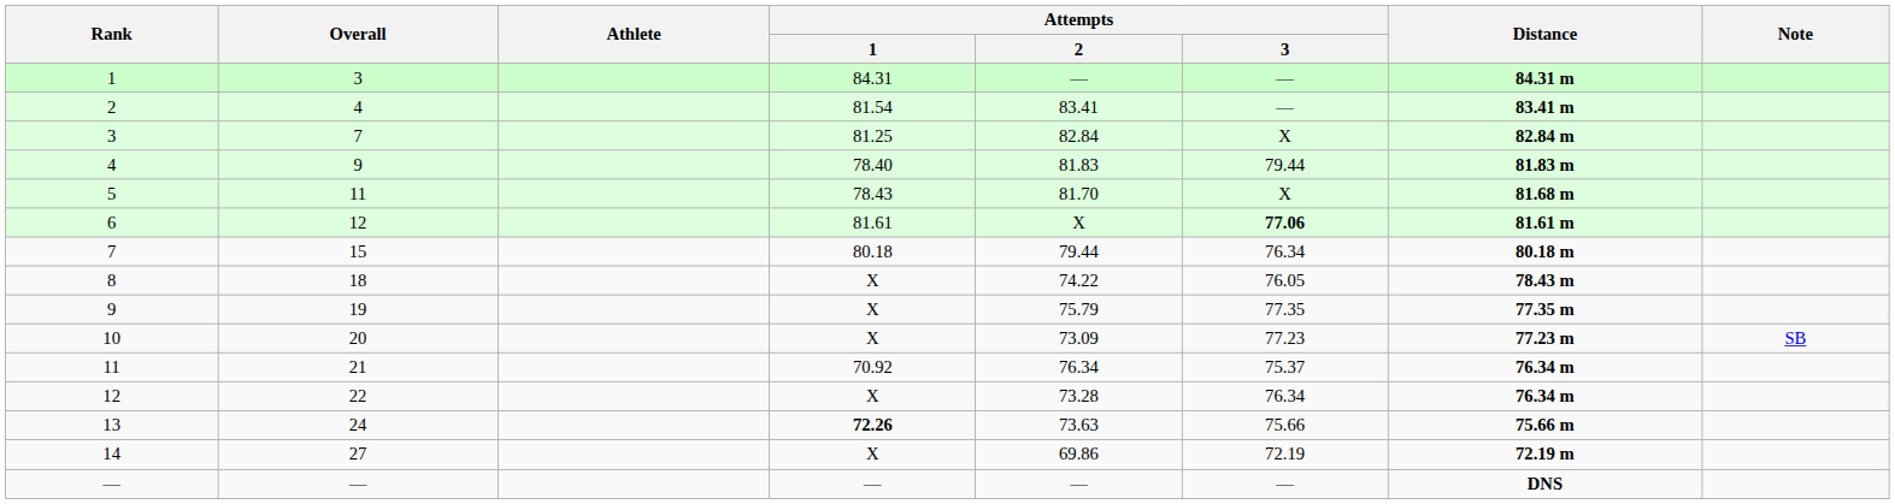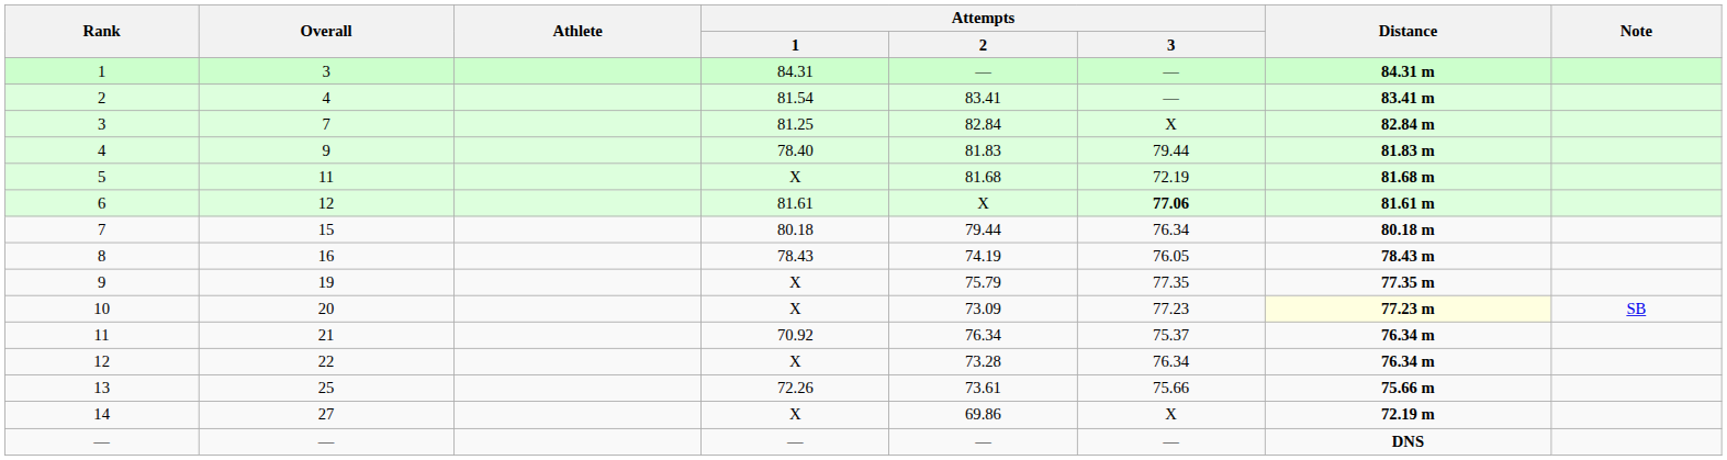 <table class="wikitable" style=" text-align:center; font-size:110%;" width="95%">
 <tr>
 <th rowspan="2">Rank</th>
 <th rowspan="2">Overall</th>
 <th rowspan="2">Athlete</th>
 <th colspan="3">Attempts</th>
 <th rowspan="2">Distance</th>
 <th rowspan="2">Note</th>
 </tr>
 <tr>
 <th>1</th>
 <th>2</th>
 <th>3</th>
 </tr>
 <tr style="background:#ccffcc;">
 <td>1</td>
 <td>3</td>
 <td align=left></td>
 <td>84.31</td>
 <td>—</td>
 <td>—</td>
 <td><strong>84.31 m</strong></td>
 <td></td>
 </tr>
 <tr style="background:#ddffdd;">
 <td>2</td>
 <td>4</td>
 <td align=left></td>
 <td>81.54</td>
 <td>83.41</td>
 <td>—</td>
 <td><strong>83.41 m</strong></td>
 <td></td>
 </tr>
 <tr style="background:#ddffdd;">
 <td>3</td>
 <td>7</td>
 <td align=left></td>
 <td>81.25</td>
 <td>82.84</td>
 <td>X</td>
 <td><strong>82.84 m</strong></td>
 <td></td>
 </tr>
 <tr style="background:#ddffdd;">
 <td>4</td>
 <td>9</td>
 <td align=left></td>
 <td>78.40</td>
 <td>81.83</td>
 <td>79.44</td>
 <td><strong>81.83 m</strong></td>
 <td></td>
 </tr>
 <tr style="background:#ddffdd;">
 <td>5</td>
 <td>11</td>
 <td align=left></td>
-<td>78.43</td>
-<td>81.70</td>
 <td>X</td>
+<td>81.68</td>
+<td>72.19</td>
 <td><strong>81.68 m </strong></td>
 <td></td>
 </tr>
 <tr style="background:#ddffdd;">
 <td>6</td>
 <td>12</td>
 <td align=left></td>
 <td>81.61</td>
 <td>X</td>
 <td><strong>77.06</strong></td>
 <td><strong>81.61 m</strong></td>
 <td></td>
 </tr>
 <tr>
 <td>7</td>
 <td>15</td>
 <td align=left></td>
 <td>80.18</td>
 <td>79.44</td>
 <td>76.34</td>
 <td><strong>80.18 m</strong></td>
 <td></td>
 </tr>
 <tr>
 <td>8</td>
-<td>18</td>
+<td>16</td>
 <td align=left></td>
-<td>X</td>
-<td>74.22</td>
+<td>78.43</td>
+<td>74.19</td>
 <td>76.05</td>
 <td><strong>78.43 m </strong></td>
 <td></td>
 </tr>
 <tr>
 <td>9</td>
 <td>19</td>
 <td align=left></td>
 <td>X</td>
 <td>75.79</td>
 <td>77.35</td>
 <td><strong>77.35 m</strong></td>
 <td></td>
 </tr>
 <tr>
 <td>10</td>
 <td>20</td>
 <td align=left></td>
 <td>X</td>
 <td>73.09</td>
 <td>77.23</td>
-<td><strong>77.23 m</strong></td>
+<td style="background: lightyellow;"><strong>77.23 m</strong></td>
 <td><a href='#'>SB</a></td>
 </tr>
 <tr>
 <td>11</td>
 <td>21</td>
 <td align=left></td>
 <td>70.92</td>
 <td>76.34</td>
 <td>75.37</td>
 <td><strong>76.34 m </strong></td>
 <td></td>
 </tr>
 <tr>
 <td>12</td>
 <td>22</td>
 <td align=left></td>
 <td>X</td>
 <td>73.28</td>
 <td>76.34</td>
 <td><strong>76.34 m</strong></td>
 <td></td>
 </tr>
 <tr>
 <td>13</td>
-<td>24</td>
+<td>25</td>
 <td align=left></td>
-<td><strong>72.26</strong></td>
-<td>73.63</td>
+<td>72.26</td>
+<td>73.61</td>
 <td>75.66</td>
 <td><strong>75.66 m</strong></td>
 <td></td>
 </tr>
 <tr>
 <td>14</td>
 <td>27</td>
 <td align=left></td>
 <td>X</td>
 <td>69.86</td>
-<td>72.19</td>
+<td>X</td>
 <td><strong>72.19 m</strong></td>
 <td></td>
 </tr>
 <tr>
 <td>—</td>
 <td>—</td>
 <td align=left></td>
 <td>—</td>
 <td>—</td>
 <td>—</td>
 <td><strong>DNS</strong></td>
 <td></td>
 </tr>
 </table>
